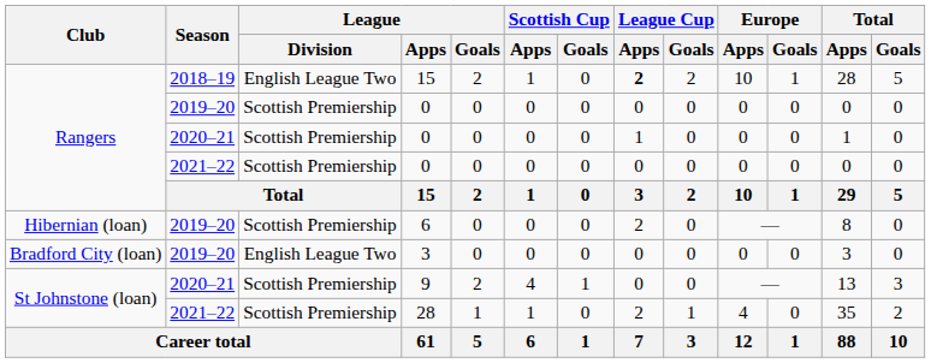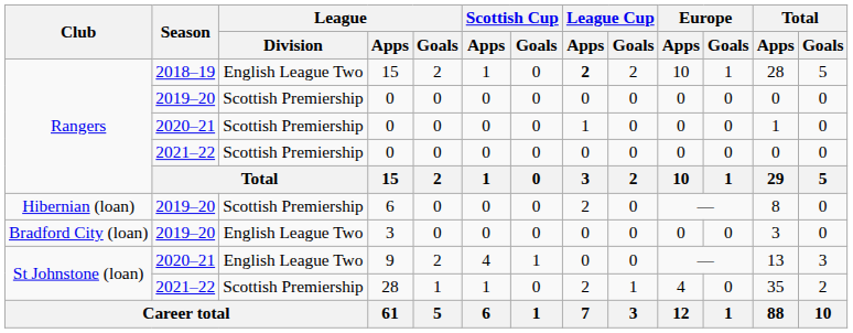 <table class="wikitable" style="text-align:center">
 <tr>
 <th rowspan="2">Club</th>
 <th rowspan="2">Season</th>
 <th colspan="3">League</th>
 <th colspan="2"><a href='#'>Scottish Cup</a></th>
 <th colspan="2"><a href='#'>League Cup</a></th>
 <th colspan="2">Europe</th>
 <th colspan="2">Total</th>
 </tr>
 <tr>
 <th>Division</th>
 <th>Apps</th>
 <th>Goals</th>
 <th>Apps</th>
 <th>Goals</th>
 <th>Apps</th>
 <th>Goals</th>
 <th>Apps</th>
 <th>Goals</th>
 <th>Apps</th>
 <th>Goals</th>
 </tr>
 <tr>
 <td rowspan="5"><a href='#'>Rangers</a></td>
 <td><a href='#'>2018–19</a></td>
 <td>English League Two</td>
 <td>15</td>
 <td>2</td>
 <td>1</td>
 <td>0</td>
 <td><strong>2</strong></td>
 <td>2</td>
 <td>10</td>
 <td>1</td>
 <td>28</td>
 <td>5</td>
 </tr>
 <tr>
 <td><a href='#'>2019–20</a></td>
 <td>Scottish Premiership</td>
 <td>0</td>
 <td>0</td>
 <td>0</td>
 <td>0</td>
 <td>0</td>
 <td>0</td>
 <td>0</td>
 <td>0</td>
 <td>0</td>
 <td>0</td>
 </tr>
 <tr>
 <td><a href='#'>2020–21</a></td>
 <td>Scottish Premiership</td>
 <td>0</td>
 <td>0</td>
 <td>0</td>
 <td>0</td>
 <td>1</td>
 <td>0</td>
 <td>0</td>
 <td>0</td>
 <td>1</td>
 <td>0</td>
 </tr>
 <tr>
 <td><a href='#'>2021–22</a></td>
 <td>Scottish Premiership</td>
 <td>0</td>
 <td>0</td>
 <td>0</td>
 <td>0</td>
 <td>0</td>
 <td>0</td>
 <td>0</td>
 <td>0</td>
 <td>0</td>
 <td>0</td>
 </tr>
 <tr>
 <th colspan=2>Total</th>
 <th>15</th>
 <th>2</th>
 <th>1</th>
 <th>0</th>
 <th>3</th>
 <th>2</th>
 <th>10</th>
 <th>1</th>
 <th>29</th>
 <th>5</th>
 </tr>
 <tr>
 <td><a href='#'>Hibernian</a> (loan)</td>
 <td><a href='#'>2019–20</a></td>
 <td>Scottish Premiership</td>
 <td>6</td>
 <td>0</td>
 <td>0</td>
 <td>0</td>
 <td>2</td>
 <td>0</td>
 <td colspan=2>—</td>
 <td>8</td>
 <td>0</td>
 </tr>
 <tr>
 <td><a href='#'>Bradford City</a> (loan)</td>
 <td><a href='#'>2019–20</a></td>
 <td>English League Two</td>
 <td>3</td>
 <td>0</td>
 <td>0</td>
 <td>0</td>
 <td>0</td>
 <td>0</td>
 <td>0</td>
 <td>0</td>
 <td>3</td>
 <td>0</td>
 </tr>
 <tr>
 <td rowspan="2"><a href='#'>St Johnstone</a> (loan)</td>
 <td><a href='#'>2020–21</a></td>
-<td>Scottish Premiership</td>
+<td>English League Two</td>
 <td>9</td>
 <td>2</td>
 <td>4</td>
 <td>1</td>
 <td>0</td>
 <td>0</td>
 <td colspan=2>—</td>
 <td>13</td>
 <td>3</td>
 </tr>
 <tr>
 <td><a href='#'>2021–22</a></td>
 <td>Scottish Premiership</td>
 <td>28</td>
 <td>1</td>
 <td>1</td>
 <td>0</td>
 <td>2</td>
 <td>1</td>
 <td>4</td>
 <td>0</td>
 <td>35</td>
 <td>2</td>
 </tr>
 <tr>
 <th colspan="3">Career total</th>
 <th>61</th>
 <th>5</th>
 <th>6</th>
 <th>1</th>
 <th>7</th>
 <th>3</th>
 <th>12</th>
 <th>1</th>
 <th>88</th>
 <th>10</th>
 </tr>
 </table>
